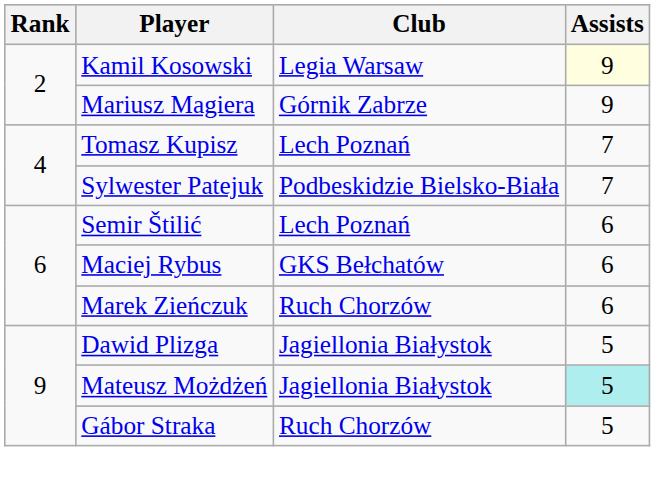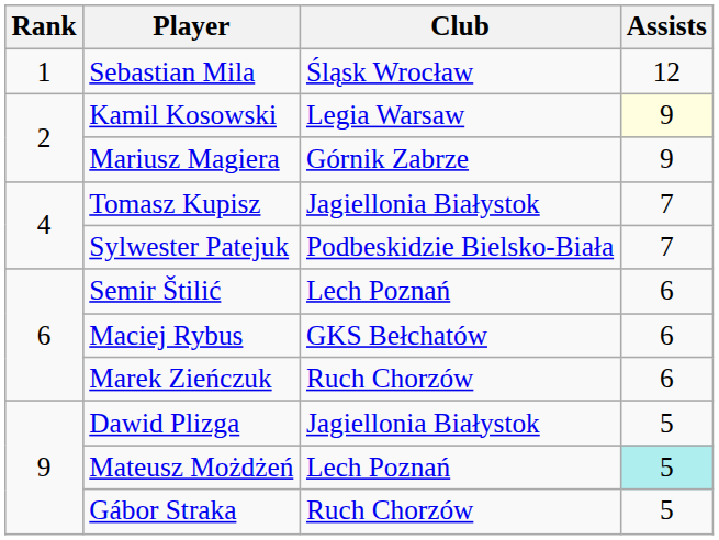 <table class="wikitable" style="text-align:center">
 <tr>
 <th>Rank</th>
 <th>Player</th>
 <th>Club</th>
 <th>Assists</th>
+</tr>
+<tr>
+<td rowspan="1">1</td>
+<td align="left"> <a href='#'>Sebastian Mila</a></td>
+<td align="left"><a href='#'>Śląsk Wrocław</a></td>
+<td>12</td>
 </tr>
 <tr>
 <td rowspan="2">2</td>
 <td align="left"> <a href='#'>Kamil Kosowski</a></td>
 <td align="left"><a href='#'>Legia Warsaw</a></td>
 <td style="background: lightyellow;">9</td>
 </tr>
 <tr>
 <td align="left"> <a href='#'>Mariusz Magiera</a></td>
 <td align="left"><a href='#'>Górnik Zabrze</a></td>
 <td>9</td>
 </tr>
 <tr>
 <td rowspan="2">4</td>
 <td align="left"> <a href='#'>Tomasz Kupisz</a></td>
-<td align="left"><a href='#'>Lech Poznań</a></td>
+<td align="left"><a href='#'>Jagiellonia Białystok</a></td>
 <td>7</td>
 </tr>
 <tr>
 <td align="left"> <a href='#'>Sylwester Patejuk</a></td>
 <td align="left"><a href='#'>Podbeskidzie Bielsko-Biała</a></td>
 <td>7</td>
 </tr>
 <tr>
 <td rowspan="3">6</td>
 <td align="left"> <a href='#'>Semir Štilić</a></td>
 <td align="left"><a href='#'>Lech Poznań</a></td>
 <td>6</td>
 </tr>
 <tr>
 <td align="left"> <a href='#'>Maciej Rybus</a></td>
 <td align="left"><a href='#'>GKS Bełchatów</a></td>
 <td>6</td>
 </tr>
 <tr>
 <td align="left"> <a href='#'>Marek Zieńczuk</a></td>
 <td align="left"><a href='#'>Ruch Chorzów</a></td>
 <td>6</td>
 </tr>
 <tr>
 <td rowspan="3">9</td>
 <td align="left"> <a href='#'>Dawid Plizga</a></td>
 <td align="left"><a href='#'>Jagiellonia Białystok</a></td>
 <td>5</td>
 </tr>
 <tr>
 <td align="left"> <a href='#'>Mateusz Możdżeń</a></td>
-<td align="left"><a href='#'>Jagiellonia Białystok</a></td>
+<td align="left"><a href='#'>Lech Poznań</a></td>
 <td style="background: paleturquoise;">5</td>
 </tr>
 <tr>
 <td align="left"> <a href='#'>Gábor Straka</a></td>
 <td align="left"><a href='#'>Ruch Chorzów</a></td>
 <td>5</td>
 </tr>
 </table>
